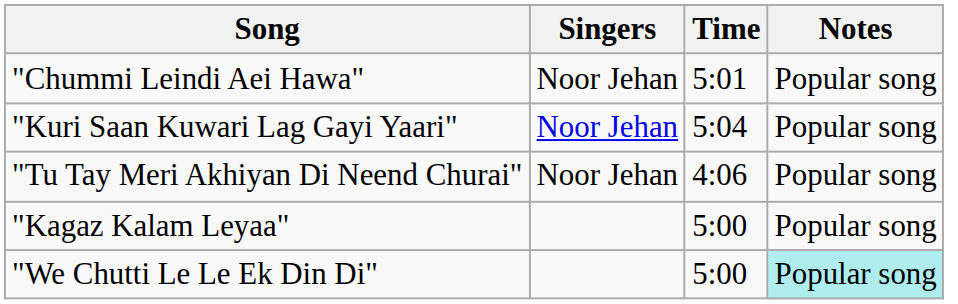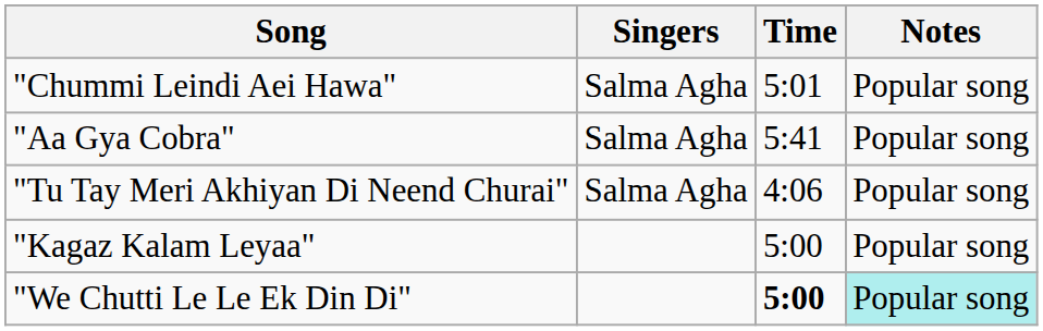 <table class="wikitable">
 <tr>
 <th>Song</th>
 <th>Singers</th>
 <th>Time</th>
 <th>Notes</th>
 </tr>
 <tr>
 <td>"Chummi Leindi Aei Hawa"</td>
-<td>Noor Jehan</td>
+<td>Salma Agha</td>
 <td>5:01</td>
 <td>Popular song</td>
 </tr>
 <tr>
-<td>"Kuri Saan Kuwari Lag Gayi Yaari"</td>
-<td><a href='#'>Noor Jehan</a></td>
-<td>5:04</td>
+<td>"Aa Gya Cobra"</td>
+<td>Salma Agha</td>
+<td>5:41</td>
 <td>Popular song</td>
 </tr>
 <tr>
 <td>"Tu Tay Meri Akhiyan Di Neend Churai"</td>
-<td>Noor Jehan</td>
+<td>Salma Agha</td>
 <td>4:06</td>
 <td>Popular song</td>
 </tr>
 <tr>
 <td>"Kagaz Kalam Leyaa"</td>
 <td></td>
 <td>5:00</td>
 <td>Popular song</td>
 </tr>
 <tr>
 <td>"We Chutti Le Le Ek Din Di"</td>
 <td></td>
-<td>5:00</td>
+<td><strong>5:00</strong></td>
 <td style="background: paleturquoise;">Popular song</td>
 </tr>
 </table>
